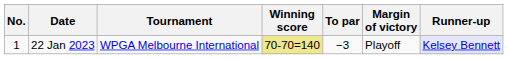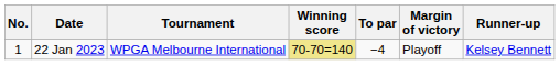 <table class="wikitable" style="font-size:95%;">
 <tr>
 <th>No.</th>
 <th>Date</th>
 <th>Tournament</th>
 <th>Winning<br>score</th>
 <th>To par</th>
 <th>Margin<br>of victory</th>
 <th>Runner-up</th>
 </tr>
 <tr>
 <td align=center>1</td>
 <td align=right>22 Jan <a href='#'>2023</a></td>
 <td><a href='#'>WPGA Melbourne International</a></td>
 <td style="background: khaki;">70-70=140</td>
-<td align=center>−3</td>
+<td align=center>−4</td>
 <td>Playoff</td>
-<td style="background: lavender;"> <a href='#'>Kelsey Bennett</a></td>
+<td> <a href='#'>Kelsey Bennett</a></td>
 </tr>
 </table>
